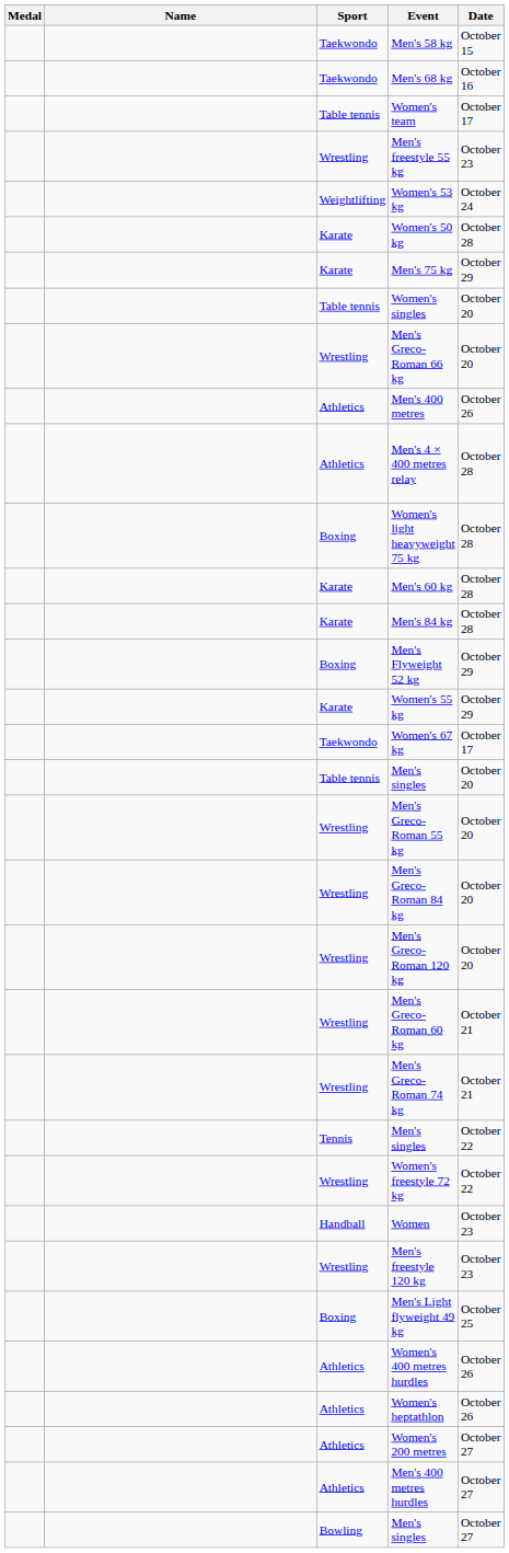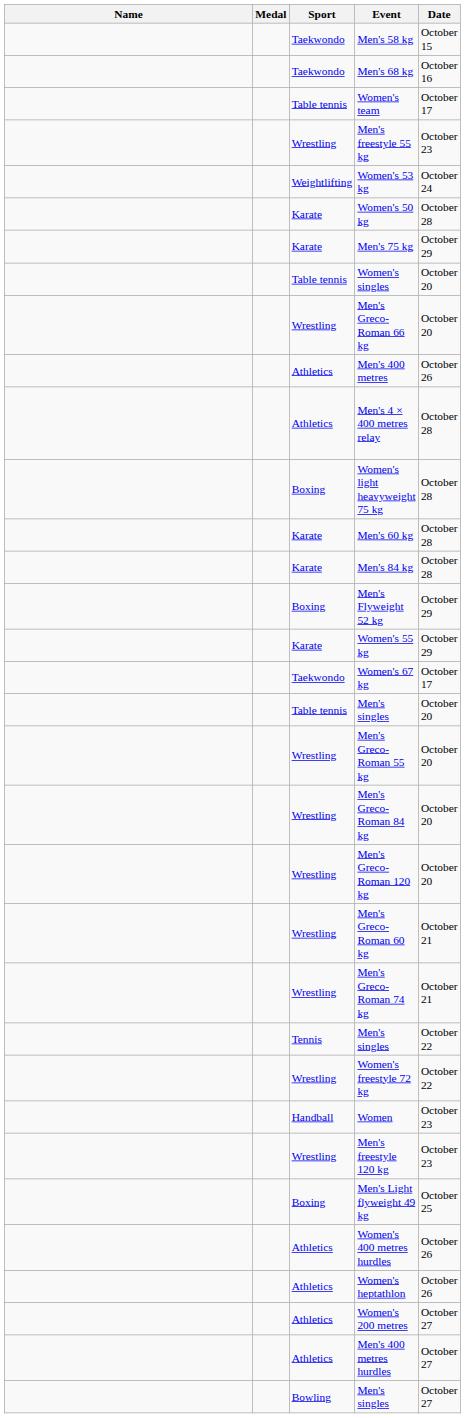 <table class="wikitable sortable" border="1" style="font-size:95%">
 <tr>
+<th width=350px>Name</th>
 <th>Medal</th>
-<th width=350px>Name</th>
 <th>Sport</th>
 <th>Event</th>
 <th>Date</th>
 </tr>
 <tr>
 <td></td>
 <td></td>
 <td><a href='#'>Taekwondo</a></td>
 <td><a href='#'>Men's 58 kg</a></td>
 <td>October 15</td>
 </tr>
 <tr>
 <td></td>
 <td></td>
 <td><a href='#'>Taekwondo</a></td>
 <td><a href='#'>Men's 68 kg</a></td>
 <td>October 16</td>
 </tr>
 <tr>
+<td><br><br></td>
 <td></td>
-<td><br><br></td>
 <td><a href='#'>Table tennis</a></td>
 <td><a href='#'>Women's team</a></td>
 <td>October 17</td>
 </tr>
 <tr>
 <td></td>
 <td></td>
 <td><a href='#'>Wrestling</a></td>
 <td><a href='#'>Men's freestyle 55 kg</a></td>
 <td>October 23</td>
 </tr>
 <tr>
 <td></td>
 <td></td>
 <td><a href='#'>Weightlifting</a></td>
 <td><a href='#'>Women's 53 kg</a></td>
 <td>October 24</td>
 </tr>
 <tr>
 <td></td>
 <td></td>
 <td><a href='#'>Karate</a></td>
 <td><a href='#'>Women's 50 kg</a></td>
 <td>October 28</td>
 </tr>
 <tr>
 <td></td>
 <td></td>
 <td><a href='#'>Karate</a></td>
 <td><a href='#'>Men's 75 kg</a></td>
 <td>October 29</td>
 </tr>
 <tr>
 <td></td>
 <td></td>
 <td><a href='#'>Table tennis</a></td>
 <td><a href='#'>Women's singles</a></td>
 <td>October 20</td>
 </tr>
 <tr>
 <td></td>
 <td></td>
 <td><a href='#'>Wrestling</a></td>
 <td><a href='#'>Men's Greco-Roman 66 kg</a></td>
 <td>October 20</td>
 </tr>
 <tr>
 <td></td>
 <td></td>
 <td><a href='#'>Athletics</a></td>
 <td><a href='#'>Men's 400 metres</a></td>
 <td>October 26</td>
 </tr>
 <tr>
+<td><br><br><br><br><br></td>
 <td></td>
-<td><br><br><br><br><br></td>
 <td><a href='#'>Athletics</a></td>
 <td><a href='#'>Men's 4 × 400 metres relay</a></td>
 <td>October 28</td>
 </tr>
 <tr>
 <td></td>
 <td></td>
 <td><a href='#'>Boxing</a></td>
 <td><a href='#'>Women's light heavyweight 75 kg</a></td>
 <td>October 28</td>
 </tr>
 <tr>
 <td></td>
 <td></td>
 <td><a href='#'>Karate</a></td>
 <td><a href='#'>Men's 60 kg</a></td>
 <td>October 28</td>
 </tr>
 <tr>
 <td></td>
 <td></td>
 <td><a href='#'>Karate</a></td>
 <td><a href='#'>Men's 84 kg</a></td>
 <td>October 28</td>
 </tr>
 <tr>
 <td></td>
 <td></td>
 <td><a href='#'>Boxing</a></td>
 <td><a href='#'>Men's Flyweight 52 kg</a></td>
 <td>October 29</td>
 </tr>
 <tr>
 <td></td>
 <td></td>
 <td><a href='#'>Karate</a></td>
 <td><a href='#'>Women's 55 kg</a></td>
 <td>October 29</td>
 </tr>
 <tr>
 <td></td>
 <td></td>
 <td><a href='#'>Taekwondo</a></td>
 <td><a href='#'>Women's 67 kg</a></td>
 <td>October 17</td>
 </tr>
 <tr>
 <td></td>
 <td></td>
 <td><a href='#'>Table tennis</a></td>
 <td><a href='#'>Men's singles</a></td>
 <td>October 20</td>
 </tr>
 <tr>
 <td></td>
 <td></td>
 <td><a href='#'>Wrestling</a></td>
 <td><a href='#'>Men's Greco-Roman 55 kg</a></td>
 <td>October 20</td>
 </tr>
 <tr>
 <td></td>
 <td></td>
 <td><a href='#'>Wrestling</a></td>
 <td><a href='#'>Men's Greco-Roman 84 kg</a></td>
 <td>October 20</td>
 </tr>
 <tr>
 <td></td>
 <td></td>
 <td><a href='#'>Wrestling</a></td>
 <td><a href='#'>Men's Greco-Roman 120 kg</a></td>
 <td>October 20</td>
 </tr>
 <tr>
 <td></td>
 <td></td>
 <td><a href='#'>Wrestling</a></td>
 <td><a href='#'>Men's Greco-Roman 60 kg</a></td>
 <td>October 21</td>
 </tr>
 <tr>
 <td></td>
 <td></td>
 <td><a href='#'>Wrestling</a></td>
 <td><a href='#'>Men's Greco-Roman 74 kg</a></td>
 <td>October 21</td>
 </tr>
 <tr>
 <td></td>
 <td></td>
 <td><a href='#'>Tennis</a></td>
 <td><a href='#'>Men's singles</a></td>
 <td>October 22</td>
 </tr>
 <tr>
 <td></td>
 <td></td>
 <td><a href='#'>Wrestling</a></td>
 <td><a href='#'>Women's freestyle 72 kg</a></td>
 <td>October 22</td>
 </tr>
 <tr>
 <td></td>
 <td></td>
 <td><a href='#'>Handball</a></td>
 <td><a href='#'>Women</a></td>
 <td>October 23</td>
 </tr>
 <tr>
 <td></td>
 <td></td>
 <td><a href='#'>Wrestling</a></td>
 <td><a href='#'>Men's freestyle 120 kg</a></td>
 <td>October 23</td>
 </tr>
 <tr>
 <td></td>
 <td></td>
 <td><a href='#'>Boxing</a></td>
 <td><a href='#'>Men's Light flyweight 49 kg</a></td>
 <td>October 25</td>
 </tr>
 <tr>
 <td></td>
 <td></td>
 <td><a href='#'>Athletics</a></td>
 <td><a href='#'>Women's 400 metres hurdles</a></td>
 <td>October 26</td>
 </tr>
 <tr>
 <td></td>
 <td></td>
 <td><a href='#'>Athletics</a></td>
 <td><a href='#'>Women's heptathlon</a></td>
 <td>October 26</td>
 </tr>
 <tr>
 <td></td>
 <td></td>
 <td><a href='#'>Athletics</a></td>
 <td><a href='#'>Women's 200 metres</a></td>
 <td>October 27</td>
 </tr>
 <tr>
 <td></td>
 <td></td>
 <td><a href='#'>Athletics</a></td>
 <td><a href='#'>Men's 400 metres hurdles</a></td>
 <td>October 27</td>
 </tr>
 <tr>
 <td></td>
 <td></td>
 <td><a href='#'>Bowling</a></td>
 <td><a href='#'>Men's singles</a></td>
 <td>October 27</td>
 </tr>
 </table>
